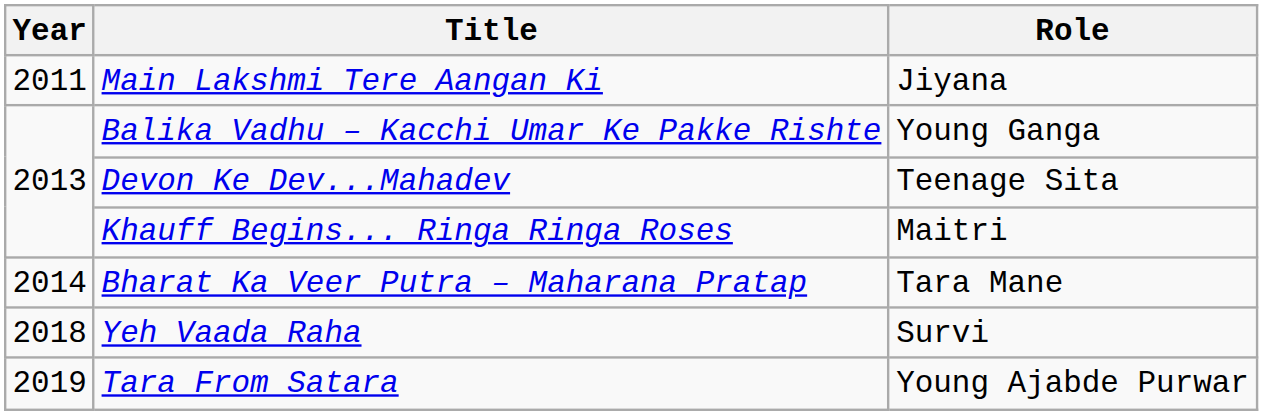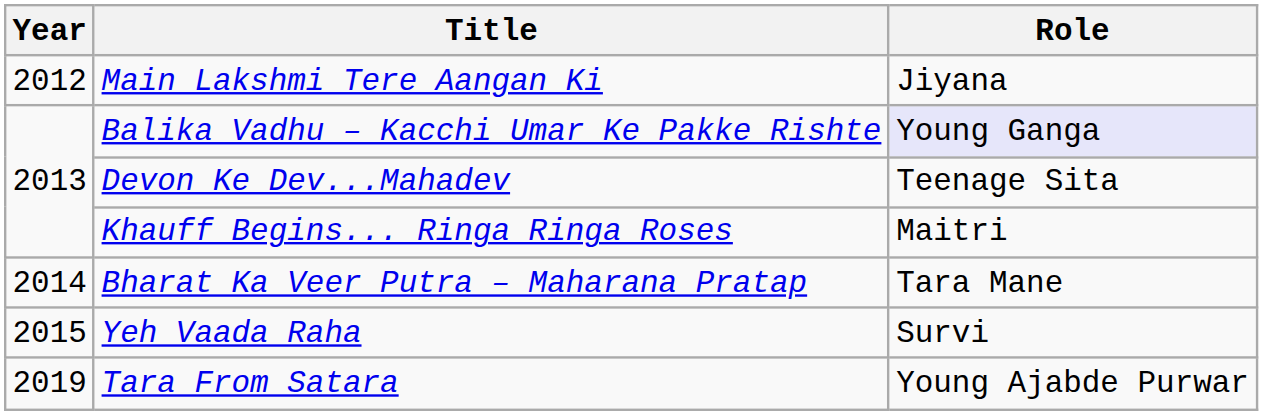 <table class="wikitable sortable plainrowheaders">
 <tr>
 <th scope="col">Year</th>
 <th scope="col">Title</th>
 <th scope="col">Role</th>
 </tr>
 <tr>
-<td>2011</td>
+<td>2012</td>
 <td><em><a href='#'>Main Lakshmi Tere Aangan Ki</a></em></td>
 <td>Jiyana</td>
 </tr>
 <tr>
 <td rowspan="3">2013</td>
 <td><em><a href='#'>Balika Vadhu – Kacchi Umar Ke Pakke Rishte</a></em></td>
-<td>Young Ganga</td>
+<td style="background: lavender;">Young Ganga</td>
 </tr>
 <tr>
 <td><em><a href='#'>Devon Ke Dev...Mahadev</a></em></td>
 <td>Teenage Sita</td>
 </tr>
 <tr>
 <td><em><a href='#'>Khauff Begins... Ringa Ringa Roses</a></em></td>
 <td>Maitri</td>
 </tr>
 <tr>
 <td>2014</td>
 <td><em><a href='#'>Bharat Ka Veer Putra – Maharana Pratap</a></em></td>
 <td>Tara Mane</td>
 </tr>
 <tr>
-<td>2018</td>
+<td>2015</td>
 <td><em><a href='#'>Yeh Vaada Raha</a></em></td>
 <td>Survi</td>
 </tr>
 <tr>
 <td>2019</td>
 <td><em><a href='#'>Tara From Satara</a></em></td>
 <td>Young Ajabde Purwar</td>
 </tr>
 </table>
